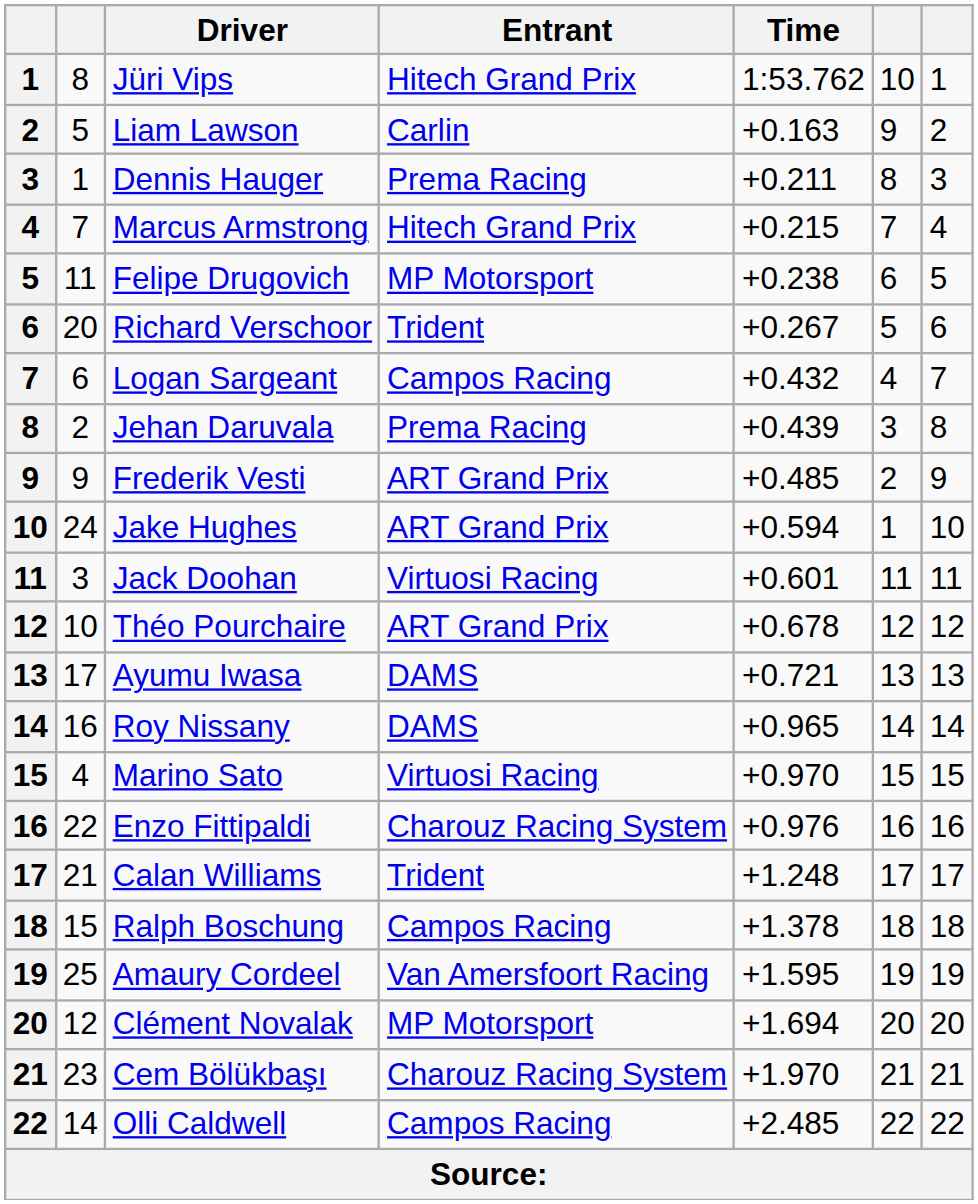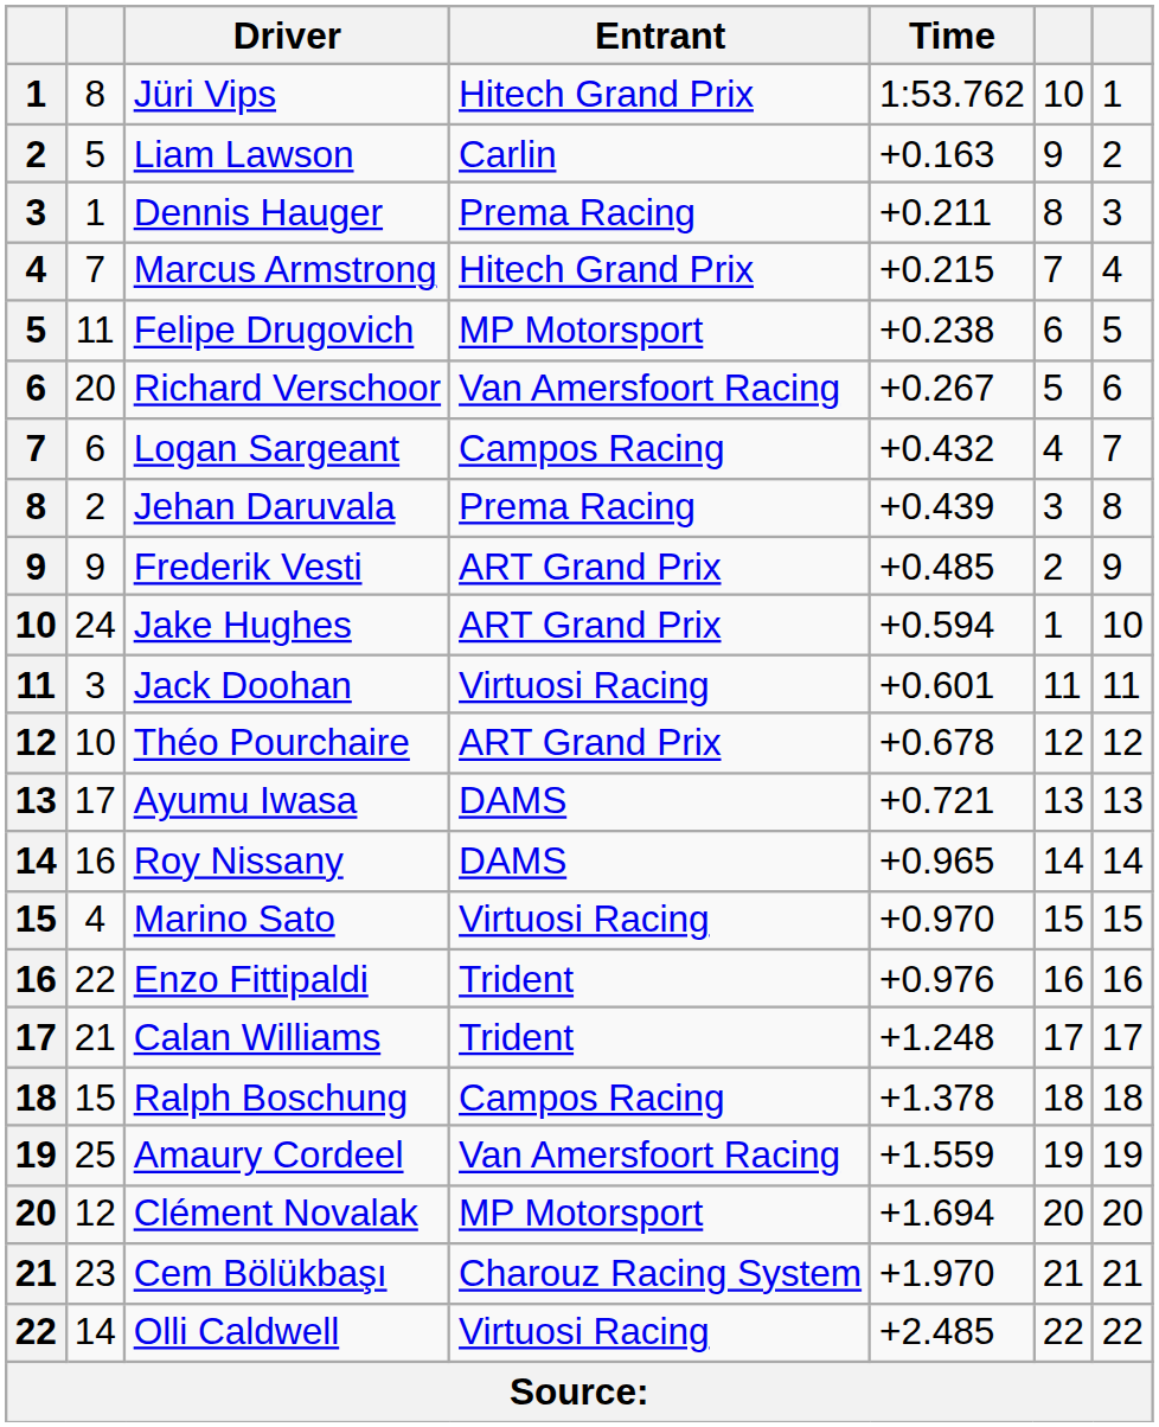 <table class="wikitable" style="font-size:85%">
 <tr>
 <th scope="col"></th>
 <th scope="col"></th>
 <th scope="col">Driver</th>
 <th scope="col">Entrant</th>
 <th scope="col">Time</th>
 <th scope="col"></th>
 <th scope="col"></th>
 </tr>
 <tr>
 <th>1</th>
 <td align="center">8</td>
 <td> <a href='#'>Jüri Vips</a></td>
 <td><a href='#'>Hitech Grand Prix</a></td>
 <td>1:53.762</td>
 <td>10</td>
 <td>1</td>
 </tr>
 <tr>
 <th>2</th>
 <td align="center">5</td>
 <td> <a href='#'>Liam Lawson</a></td>
 <td><a href='#'>Carlin</a></td>
 <td>+0.163</td>
 <td>9</td>
 <td>2</td>
 </tr>
 <tr>
 <th>3</th>
 <td align="center">1</td>
 <td> <a href='#'>Dennis Hauger</a></td>
 <td><a href='#'>Prema Racing</a></td>
 <td>+0.211</td>
 <td>8</td>
 <td>3</td>
 </tr>
 <tr>
 <th>4</th>
 <td align="center">7</td>
 <td nowrap=""> <a href='#'>Marcus Armstrong</a></td>
 <td><a href='#'>Hitech Grand Prix</a></td>
 <td>+0.215</td>
 <td>7</td>
 <td>4</td>
 </tr>
 <tr>
 <th>5</th>
 <td align="center">11</td>
 <td> <a href='#'>Felipe Drugovich</a></td>
 <td><a href='#'>MP Motorsport</a></td>
 <td>+0.238</td>
 <td>6</td>
 <td>5</td>
 </tr>
 <tr>
 <th>6</th>
 <td align="center">20</td>
 <td nowrap=""> <a href='#'>Richard Verschoor</a></td>
-<td><a href='#'>Trident</a></td>
+<td><a href='#'>Van Amersfoort Racing</a></td>
 <td>+0.267</td>
 <td>5</td>
 <td>6</td>
 </tr>
 <tr>
 <th>7</th>
 <td align="center">6</td>
 <td> <a href='#'>Logan Sargeant</a></td>
 <td><a href='#'>Campos Racing</a></td>
 <td>+0.432</td>
 <td>4</td>
 <td>7</td>
 </tr>
 <tr>
 <th>8</th>
 <td align="center">2</td>
 <td> <a href='#'>Jehan Daruvala</a></td>
 <td><a href='#'>Prema Racing</a></td>
 <td>+0.439</td>
 <td>3</td>
 <td>8</td>
 </tr>
 <tr>
 <th>9</th>
 <td align="center">9</td>
 <td> <a href='#'>Frederik Vesti</a></td>
 <td><a href='#'>ART Grand Prix</a></td>
 <td>+0.485</td>
 <td>2</td>
 <td>9</td>
 </tr>
 <tr>
 <th>10</th>
 <td align="center">24</td>
 <td> <a href='#'>Jake Hughes</a></td>
 <td><a href='#'>ART Grand Prix</a></td>
 <td>+0.594</td>
 <td>1</td>
 <td>10</td>
 </tr>
 <tr>
 <th>11</th>
 <td align="center">3</td>
 <td> <a href='#'>Jack Doohan</a></td>
 <td><a href='#'>Virtuosi Racing</a></td>
 <td>+0.601</td>
 <td>11</td>
 <td>11</td>
 </tr>
 <tr>
 <th>12</th>
 <td align="center">10</td>
 <td> <a href='#'>Théo Pourchaire</a></td>
 <td><a href='#'>ART Grand Prix</a></td>
 <td>+0.678</td>
 <td>12</td>
 <td>12</td>
 </tr>
 <tr>
 <th>13</th>
 <td align="center">17</td>
 <td> <a href='#'>Ayumu Iwasa</a></td>
 <td><a href='#'>DAMS</a></td>
 <td>+0.721</td>
 <td>13</td>
 <td>13</td>
 </tr>
 <tr>
 <th>14</th>
 <td align="center">16</td>
 <td> <a href='#'>Roy Nissany</a></td>
 <td><a href='#'>DAMS</a></td>
 <td>+0.965</td>
 <td>14</td>
 <td>14</td>
 </tr>
 <tr>
 <th>15</th>
 <td align="center">4</td>
 <td> <a href='#'>Marino Sato</a></td>
 <td><a href='#'>Virtuosi Racing</a></td>
 <td>+0.970</td>
 <td>15</td>
 <td>15</td>
 </tr>
 <tr>
 <th>16</th>
 <td align="center">22</td>
 <td nowrap=""> <a href='#'>Enzo Fittipaldi</a></td>
-<td><a href='#'>Charouz Racing System</a></td>
+<td><a href='#'>Trident</a></td>
 <td>+0.976</td>
 <td>16</td>
 <td>16</td>
 </tr>
 <tr>
 <th>17</th>
 <td align="center">21</td>
 <td> <a href='#'>Calan Williams</a></td>
 <td><a href='#'>Trident</a></td>
 <td>+1.248</td>
 <td>17</td>
 <td>17</td>
 </tr>
 <tr>
 <th>18</th>
 <td align="center">15</td>
 <td> <a href='#'>Ralph Boschung</a></td>
 <td><a href='#'>Campos Racing</a></td>
 <td>+1.378</td>
 <td>18</td>
 <td>18</td>
 </tr>
 <tr>
 <th>19</th>
 <td align="center">25</td>
 <td nowrap=""> <a href='#'>Amaury Cordeel</a></td>
 <td><a href='#'>Van Amersfoort Racing</a></td>
-<td>+1.595</td>
+<td>+1.559</td>
 <td>19</td>
 <td>19</td>
 </tr>
 <tr>
 <th>20</th>
 <td align="center">12</td>
 <td nowrap=""> <a href='#'>Clément Novalak</a></td>
 <td><a href='#'>MP Motorsport</a></td>
 <td>+1.694</td>
 <td>20</td>
 <td>20</td>
 </tr>
 <tr>
 <th>21</th>
 <td align="center">23</td>
 <td nowrap=""> <a href='#'>Cem Bölükbaşı</a></td>
 <td><a href='#'>Charouz Racing System</a></td>
 <td>+1.970</td>
 <td>21</td>
 <td>21</td>
 </tr>
 <tr>
 <th>22</th>
 <td align="center">14</td>
 <td> <a href='#'>Olli Caldwell</a></td>
-<td><a href='#'>Campos Racing</a></td>
+<td><a href='#'>Virtuosi Racing</a></td>
 <td>+2.485</td>
 <td>22</td>
 <td>22</td>
 </tr>
 <tr>
 <th colspan="7">Source:</th>
 </tr>
 </table>
